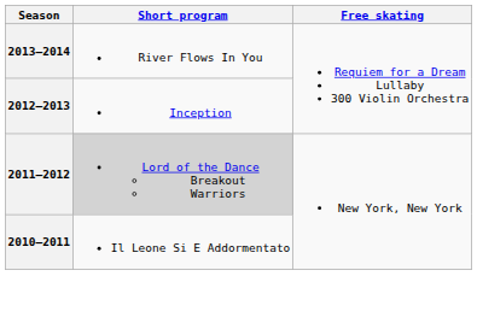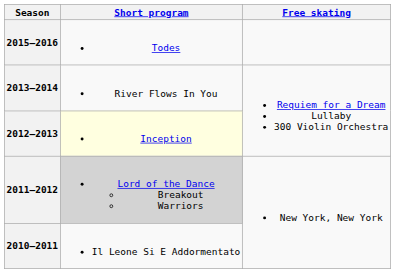 <table class="wikitable" style="text-align:center">
 <tr>
 <th>Season</th>
 <th><a href='#'>Short program</a></th>
 <th><a href='#'>Free skating</a></th>
+</tr>
+<tr>
+<th>2015–2016</th>
+<td><br><ul><li><a href='#'>Todes</a></li></ul></td>
+<td></td>
 </tr>
 <tr>
 <th>2013–2014 <br> </th>
 <td><br><ul><li>River Flows In You <br></li></ul></td>
 <td rowspan=2><br><ul><li><a href='#'>Requiem for a Dream</a> <br></li><li>Lullaby <br></li><li>300 Violin Orchestra <br></li></ul></td>
 </tr>
 <tr>
 <th>2012–2013 <br> </th>
-<td><br><ul><li><a href='#'>Inception</a> <br></li></ul></td>
+<td style="background: lightyellow;"><br><ul><li><a href='#'>Inception</a> <br></li></ul></td>
 </tr>
 <tr>
 <th>2011–2012 <br> </th>
 <td style="background: lightgrey;"><br><ul><li><a href='#'>Lord of the Dance</a> <br><ul><li>Breakout</li><li>Warriors</li></ul></li></ul></td>
 <td rowspan=2><br><ul><li>New York, New York <br></li></ul></td>
 </tr>
 <tr>
 <th>2010–2011 <br> </th>
 <td><br><ul><li>Il Leone Si E Addormentato <br></li></ul></td>
 </tr>
 </table>
